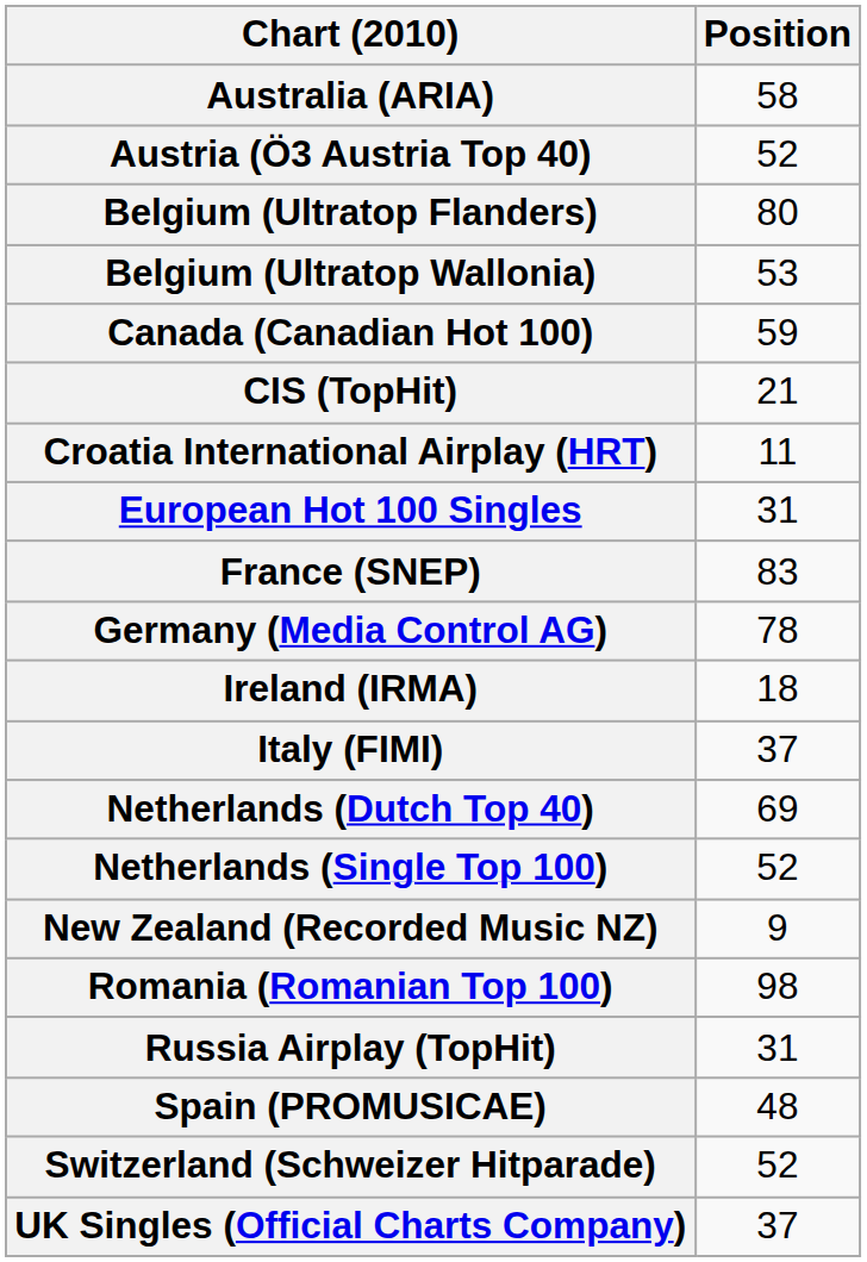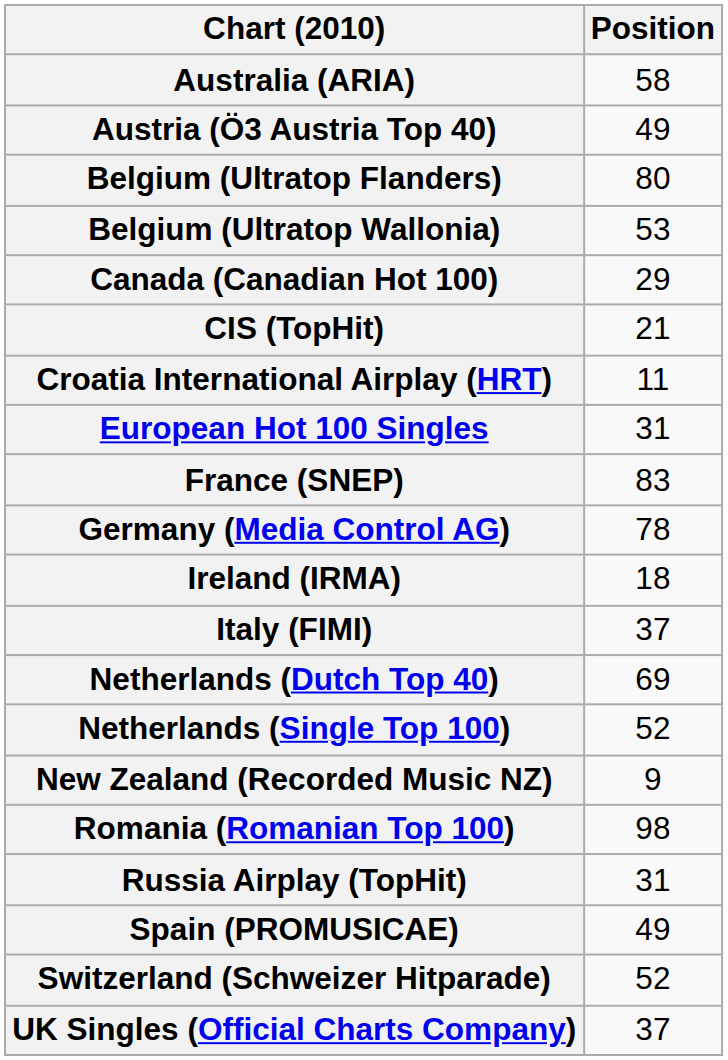 <table class="wikitable sortable plainrowheaders" style="text-align:center">
 <tr>
 <th scope="col">Chart (2010)</th>
 <th scope="col">Position</th>
 </tr>
 <tr>
 <th scope="row">Australia (ARIA)</th>
 <td style="text-align:center;">58</td>
 </tr>
 <tr>
 <th scope="row">Austria (Ö3 Austria Top 40)</th>
-<td style="text-align:center;">52</td>
+<td style="text-align:center;">49</td>
 </tr>
 <tr>
 <th scope="row">Belgium (Ultratop Flanders)</th>
 <td style="text-align:center;">80</td>
 </tr>
 <tr>
 <th scope="row">Belgium (Ultratop Wallonia)</th>
 <td style="text-align:center;">53</td>
 </tr>
 <tr>
 <th scope="row">Canada (Canadian Hot 100)</th>
-<td style="text-align:center;">59</td>
+<td style="text-align:center;">29</td>
 </tr>
 <tr>
 <th scope="row">CIS (TopHit)</th>
 <td style="text-align:center;">21</td>
 </tr>
 <tr>
 <th scope="row">Croatia International Airplay (<a href='#'>HRT</a>)</th>
 <td>11</td>
 </tr>
 <tr>
 <th scope="row"><a href='#'>European Hot 100 Singles</a></th>
 <td style="text-align:center;">31</td>
 </tr>
 <tr>
 <th scope="row">France (SNEP)</th>
 <td style="text-align:center;">83</td>
 </tr>
 <tr>
 <th scope="row">Germany (<a href='#'>Media Control AG</a>)</th>
 <td style="text-align:center;">78</td>
 </tr>
 <tr>
 <th scope="row">Ireland (IRMA)</th>
 <td align="center">18</td>
 </tr>
 <tr>
 <th scope="row">Italy (FIMI)</th>
 <td align="center">37</td>
 </tr>
 <tr>
 <th scope="row">Netherlands (<a href='#'>Dutch Top 40</a>)</th>
 <td align="center">69</td>
 </tr>
 <tr>
 <th scope="row">Netherlands (<a href='#'>Single Top 100</a>)</th>
 <td style="text-align:center;">52</td>
 </tr>
 <tr>
 <th scope="row">New Zealand (Recorded Music NZ)</th>
 <td style="text-align:center;">9</td>
 </tr>
 <tr>
 <th scope="row">Romania (<a href='#'>Romanian Top 100</a>)</th>
 <td style="text-align:center;">98</td>
 </tr>
 <tr>
 <th scope="row">Russia Airplay (TopHit)</th>
 <td>31</td>
 </tr>
 <tr>
 <th scope="row">Spain (PROMUSICAE)</th>
-<td style="text-align:center;">48</td>
+<td style="text-align:center;">49</td>
 </tr>
 <tr>
 <th scope="row">Switzerland (Schweizer Hitparade)</th>
 <td style="text-align:center;">52</td>
 </tr>
 <tr>
 <th scope="row">UK Singles (<a href='#'>Official Charts Company</a>)</th>
 <td style="text-align:center;">37</td>
 </tr>
 </table>
